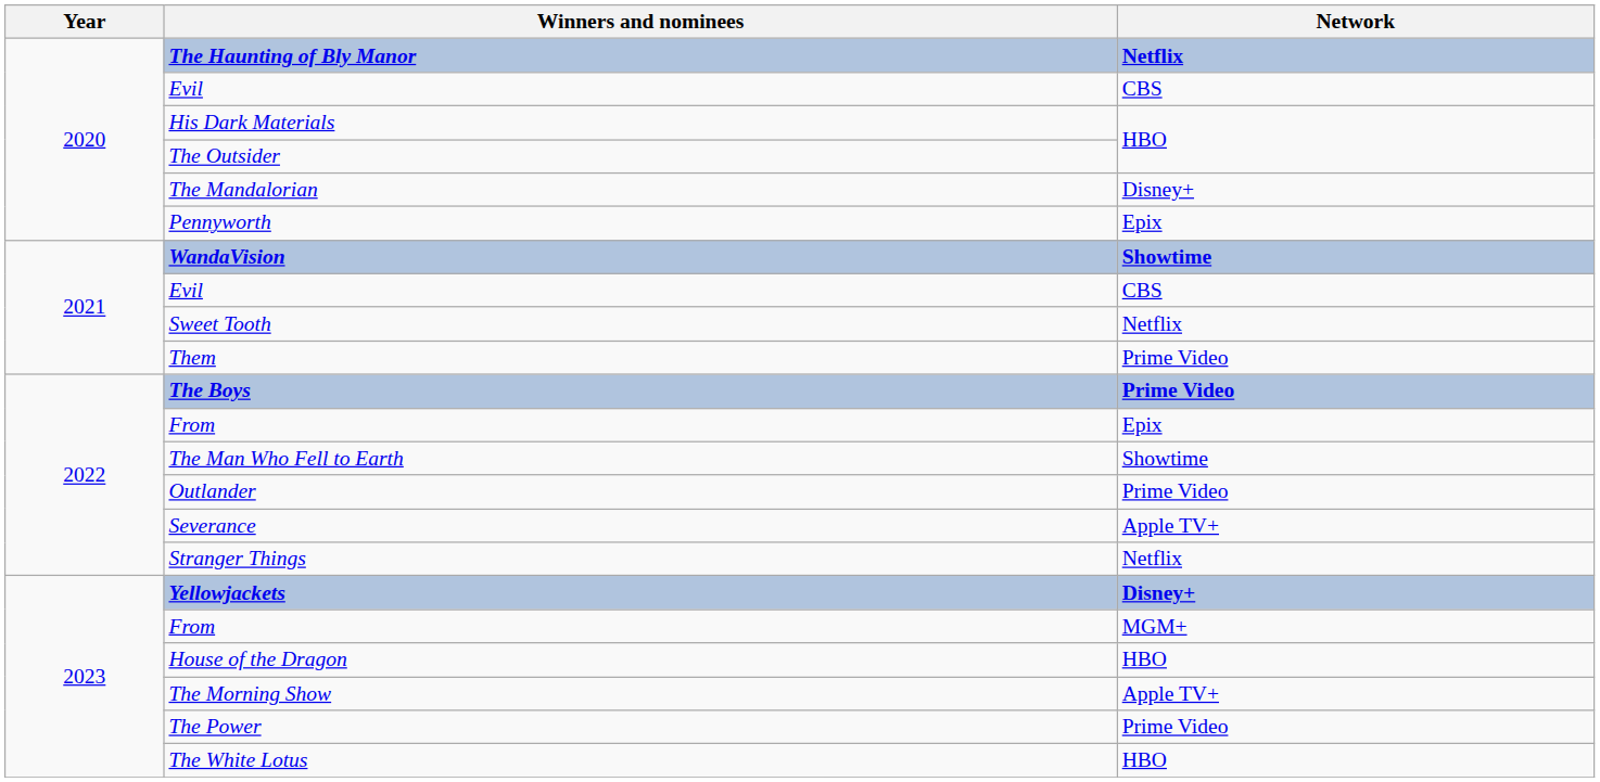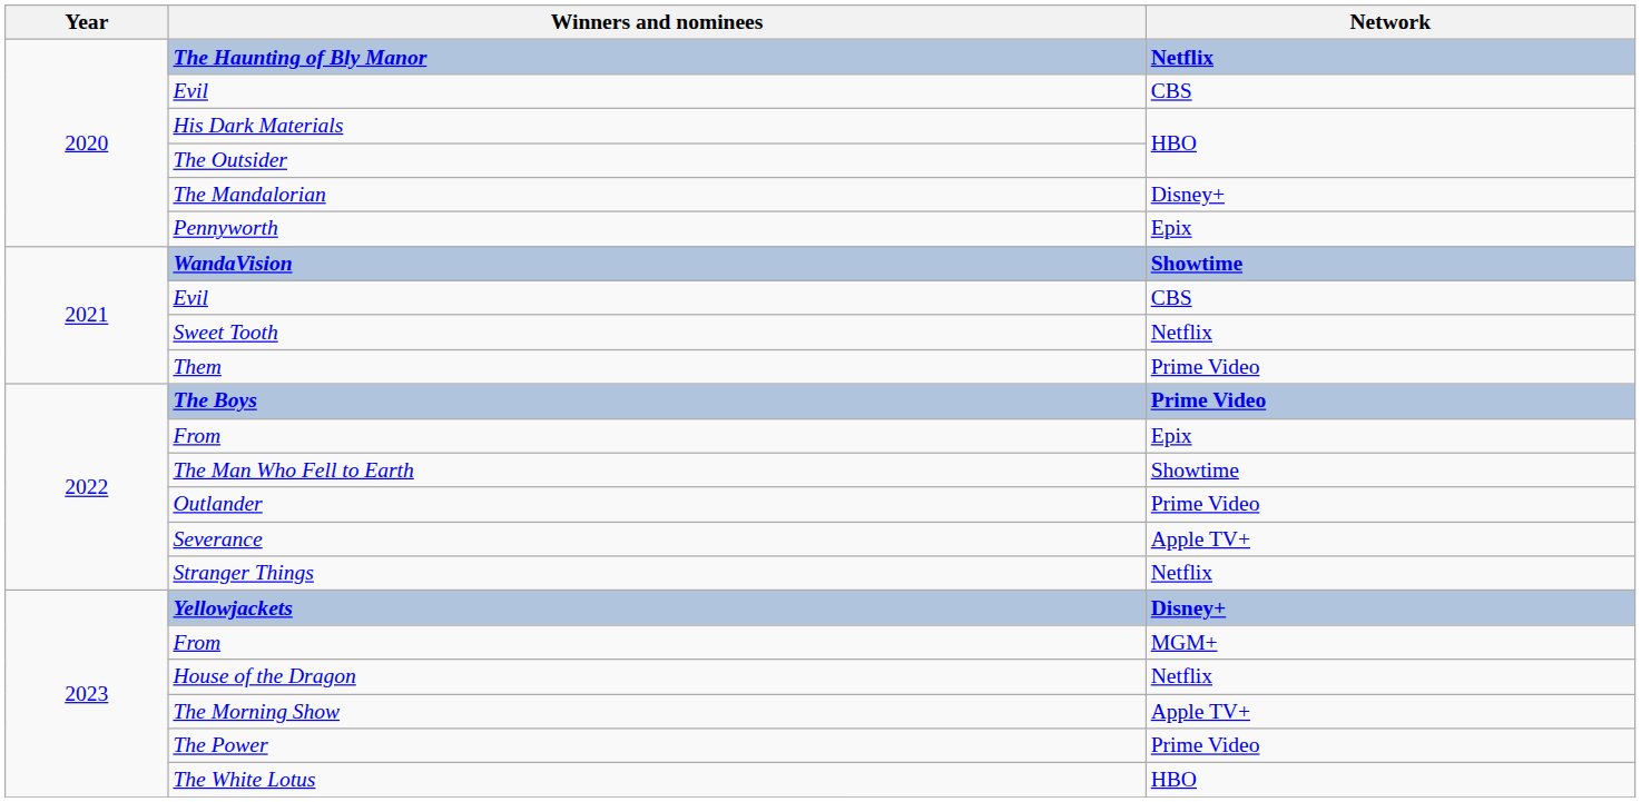 <table class="wikitable" width="95%" cellpadding="5">
 <tr>
 <th width="10%">Year</th>
 <th width="60%">Winners and nominees</th>
 <th width="30%">Network</th>
 </tr>
 <tr>
 <td rowspan="6" style="text-align:center;"><a href='#'>2020</a><br></td>
 <td style="background:#B0C4DE;"><strong><em><a href='#'>The Haunting of Bly Manor</a></em></strong></td>
 <td style="background:#B0C4DE;"><strong><a href='#'>Netflix</a></strong></td>
 </tr>
 <tr>
 <td><em><a href='#'>Evil</a></em></td>
 <td><a href='#'>CBS</a></td>
 </tr>
 <tr>
 <td><em><a href='#'>His Dark Materials</a></em></td>
 <td rowspan="2"><a href='#'>HBO</a></td>
 </tr>
 <tr>
 <td><em><a href='#'>The Outsider</a></em></td>
 </tr>
 <tr>
 <td><em><a href='#'>The Mandalorian</a></em></td>
 <td><a href='#'>Disney+</a></td>
 </tr>
 <tr>
 <td><em><a href='#'>Pennyworth</a></em></td>
 <td><a href='#'>Epix</a></td>
 </tr>
 <tr>
 <td rowspan="4" style="text-align:center;"><a href='#'>2021</a></td>
 <td style="background:#B0C4DE;"><strong><em><a href='#'>WandaVision</a></em></strong></td>
 <td style="background:#B0C4DE;"><strong><a href='#'>Showtime</a></strong></td>
 </tr>
 <tr>
 <td><em><a href='#'>Evil</a></em></td>
 <td><a href='#'>CBS</a></td>
 </tr>
 <tr>
 <td><em><a href='#'>Sweet Tooth</a></em></td>
 <td><a href='#'>Netflix</a></td>
 </tr>
 <tr>
 <td><em><a href='#'>Them</a></em></td>
 <td><a href='#'>Prime Video</a></td>
 </tr>
 <tr>
 <td rowspan="6" style="text-align:center;"><a href='#'>2022</a><br></td>
 <td style="background:#B0C4DE;"><strong><em><a href='#'>The Boys</a></em></strong></td>
 <td style="background:#B0C4DE;"><strong><a href='#'>Prime Video</a></strong></td>
 </tr>
 <tr>
 <td><em><a href='#'>From</a></em></td>
 <td><a href='#'>Epix</a></td>
 </tr>
 <tr>
 <td><em><a href='#'>The Man Who Fell to Earth</a></em></td>
 <td><a href='#'>Showtime</a></td>
 </tr>
 <tr>
 <td><em><a href='#'>Outlander</a></em></td>
 <td><a href='#'>Prime Video</a></td>
 </tr>
 <tr>
 <td><em><a href='#'>Severance</a></em></td>
 <td><a href='#'>Apple TV+</a></td>
 </tr>
 <tr>
 <td><em><a href='#'>Stranger Things</a></em></td>
 <td><a href='#'>Netflix</a></td>
 </tr>
 <tr>
 <td rowspan="6" style="text-align:center;"><a href='#'>2023</a><br></td>
 <td style="background:#B0C4DE;"><strong><em><a href='#'>Yellowjackets</a></em></strong></td>
 <td style="background:#B0C4DE;"><strong><a href='#'>Disney+</a></strong></td>
 </tr>
 <tr>
 <td><em><a href='#'>From</a></em></td>
 <td><a href='#'>MGM+</a></td>
 </tr>
 <tr>
 <td><em><a href='#'>House of the Dragon</a></em></td>
-<td><a href='#'>HBO</a></td>
+<td><a href='#'>Netflix</a></td>
 </tr>
 <tr>
 <td><em><a href='#'>The Morning Show</a></em></td>
 <td><a href='#'>Apple TV+</a></td>
 </tr>
 <tr>
 <td><em><a href='#'>The Power</a></em></td>
 <td><a href='#'>Prime Video</a></td>
 </tr>
 <tr>
 <td><em><a href='#'>The White Lotus</a></em></td>
 <td><a href='#'>HBO</a></td>
 </tr>
 <tr>
 </tr>
 </table>
